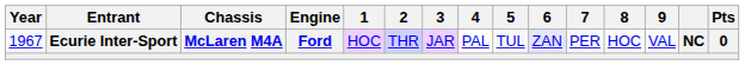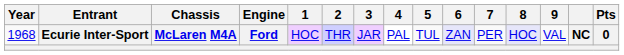 <table class="wikitable" style="text-align:center; font-size:90%">
 <tr>
 <th>Year</th>
 <th>Entrant</th>
 <th>Chassis</th>
 <th>Engine</th>
 <th>1</th>
 <th>2</th>
 <th>3</th>
 <th>4</th>
 <th>5</th>
 <th>6</th>
 <th>7</th>
 <th>8</th>
 <th>9</th>
 <th></th>
 <th>Pts</th>
 </tr>
 <tr>
-<td><a href='#'>1967</a></td>
+<td><a href='#'>1968</a></td>
 <th>Ecurie Inter-Sport</th>
 <th><a href='#'>McLaren</a> <a href='#'>M4A</a></th>
 <th><a href='#'>Ford</a></th>
 <td style="background:#EFCFFF;"><a href='#'>HOC</a><br></td>
 <td style="background:#CFCFFF;"><a href='#'>THR</a><br></td>
 <td style="background:#EFCFFF;"><a href='#'>JAR</a><br></td>
 <td style="background:#FFFFFF;"><a href='#'>PAL</a><br></td>
 <td><a href='#'>TUL</a></td>
 <td style="background: lavender;"><a href='#'>ZAN</a></td>
 <td><a href='#'>PER</a></td>
-<td><a href='#'>HOC</a></td>
+<td style="background: lavender;"><a href='#'>HOC</a></td>
 <td><a href='#'>VAL</a></td>
 <th>NC</th>
 <th>0</th>
 </tr>
 <tr>
 <th colspan="15"></th>
 </tr>
 </table>
